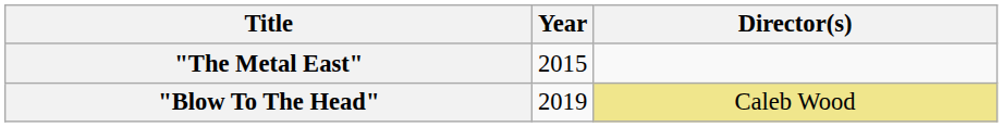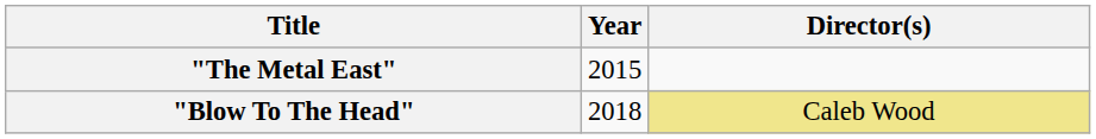 <table class="wikitable plainrowheaders" style="text-align:center;">
 <tr>
 <th scope="col" style="width:21em;">Title</th>
 <th scope="col">Year</th>
 <th scope="col" style="width:16em;">Director(s)</th>
 </tr>
 <tr>
 <th scope="row">"The Metal East"</th>
 <td>2015</td>
 <td></td>
 </tr>
 <tr>
 <th scope="row">"Blow To The Head"</th>
-<td>2019</td>
+<td>2018</td>
 <td style="background: khaki;">Caleb Wood</td>
 </tr>
 </table>
